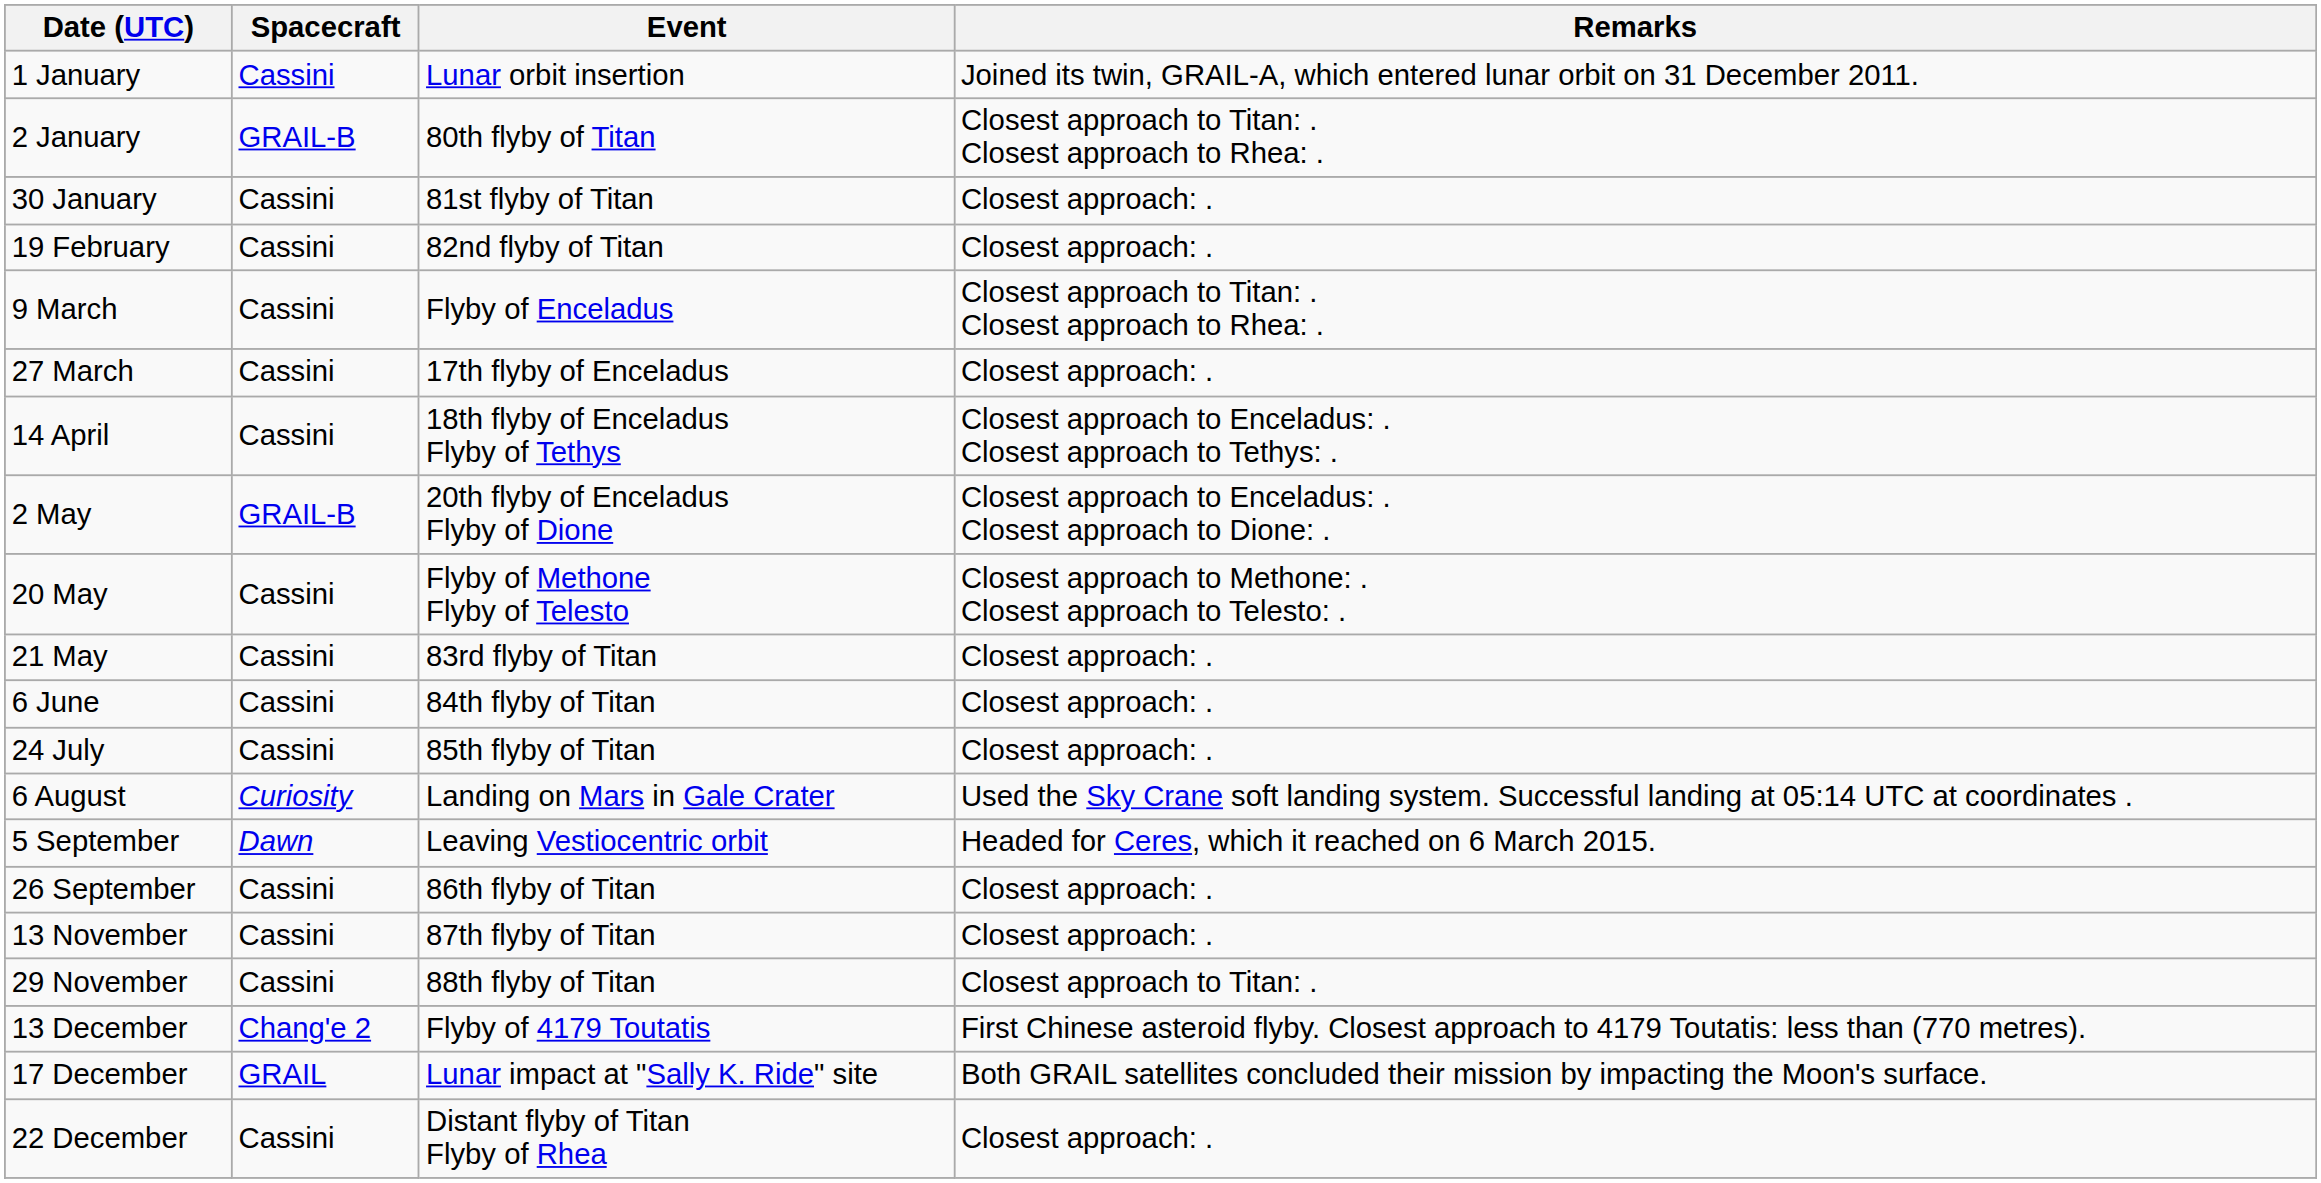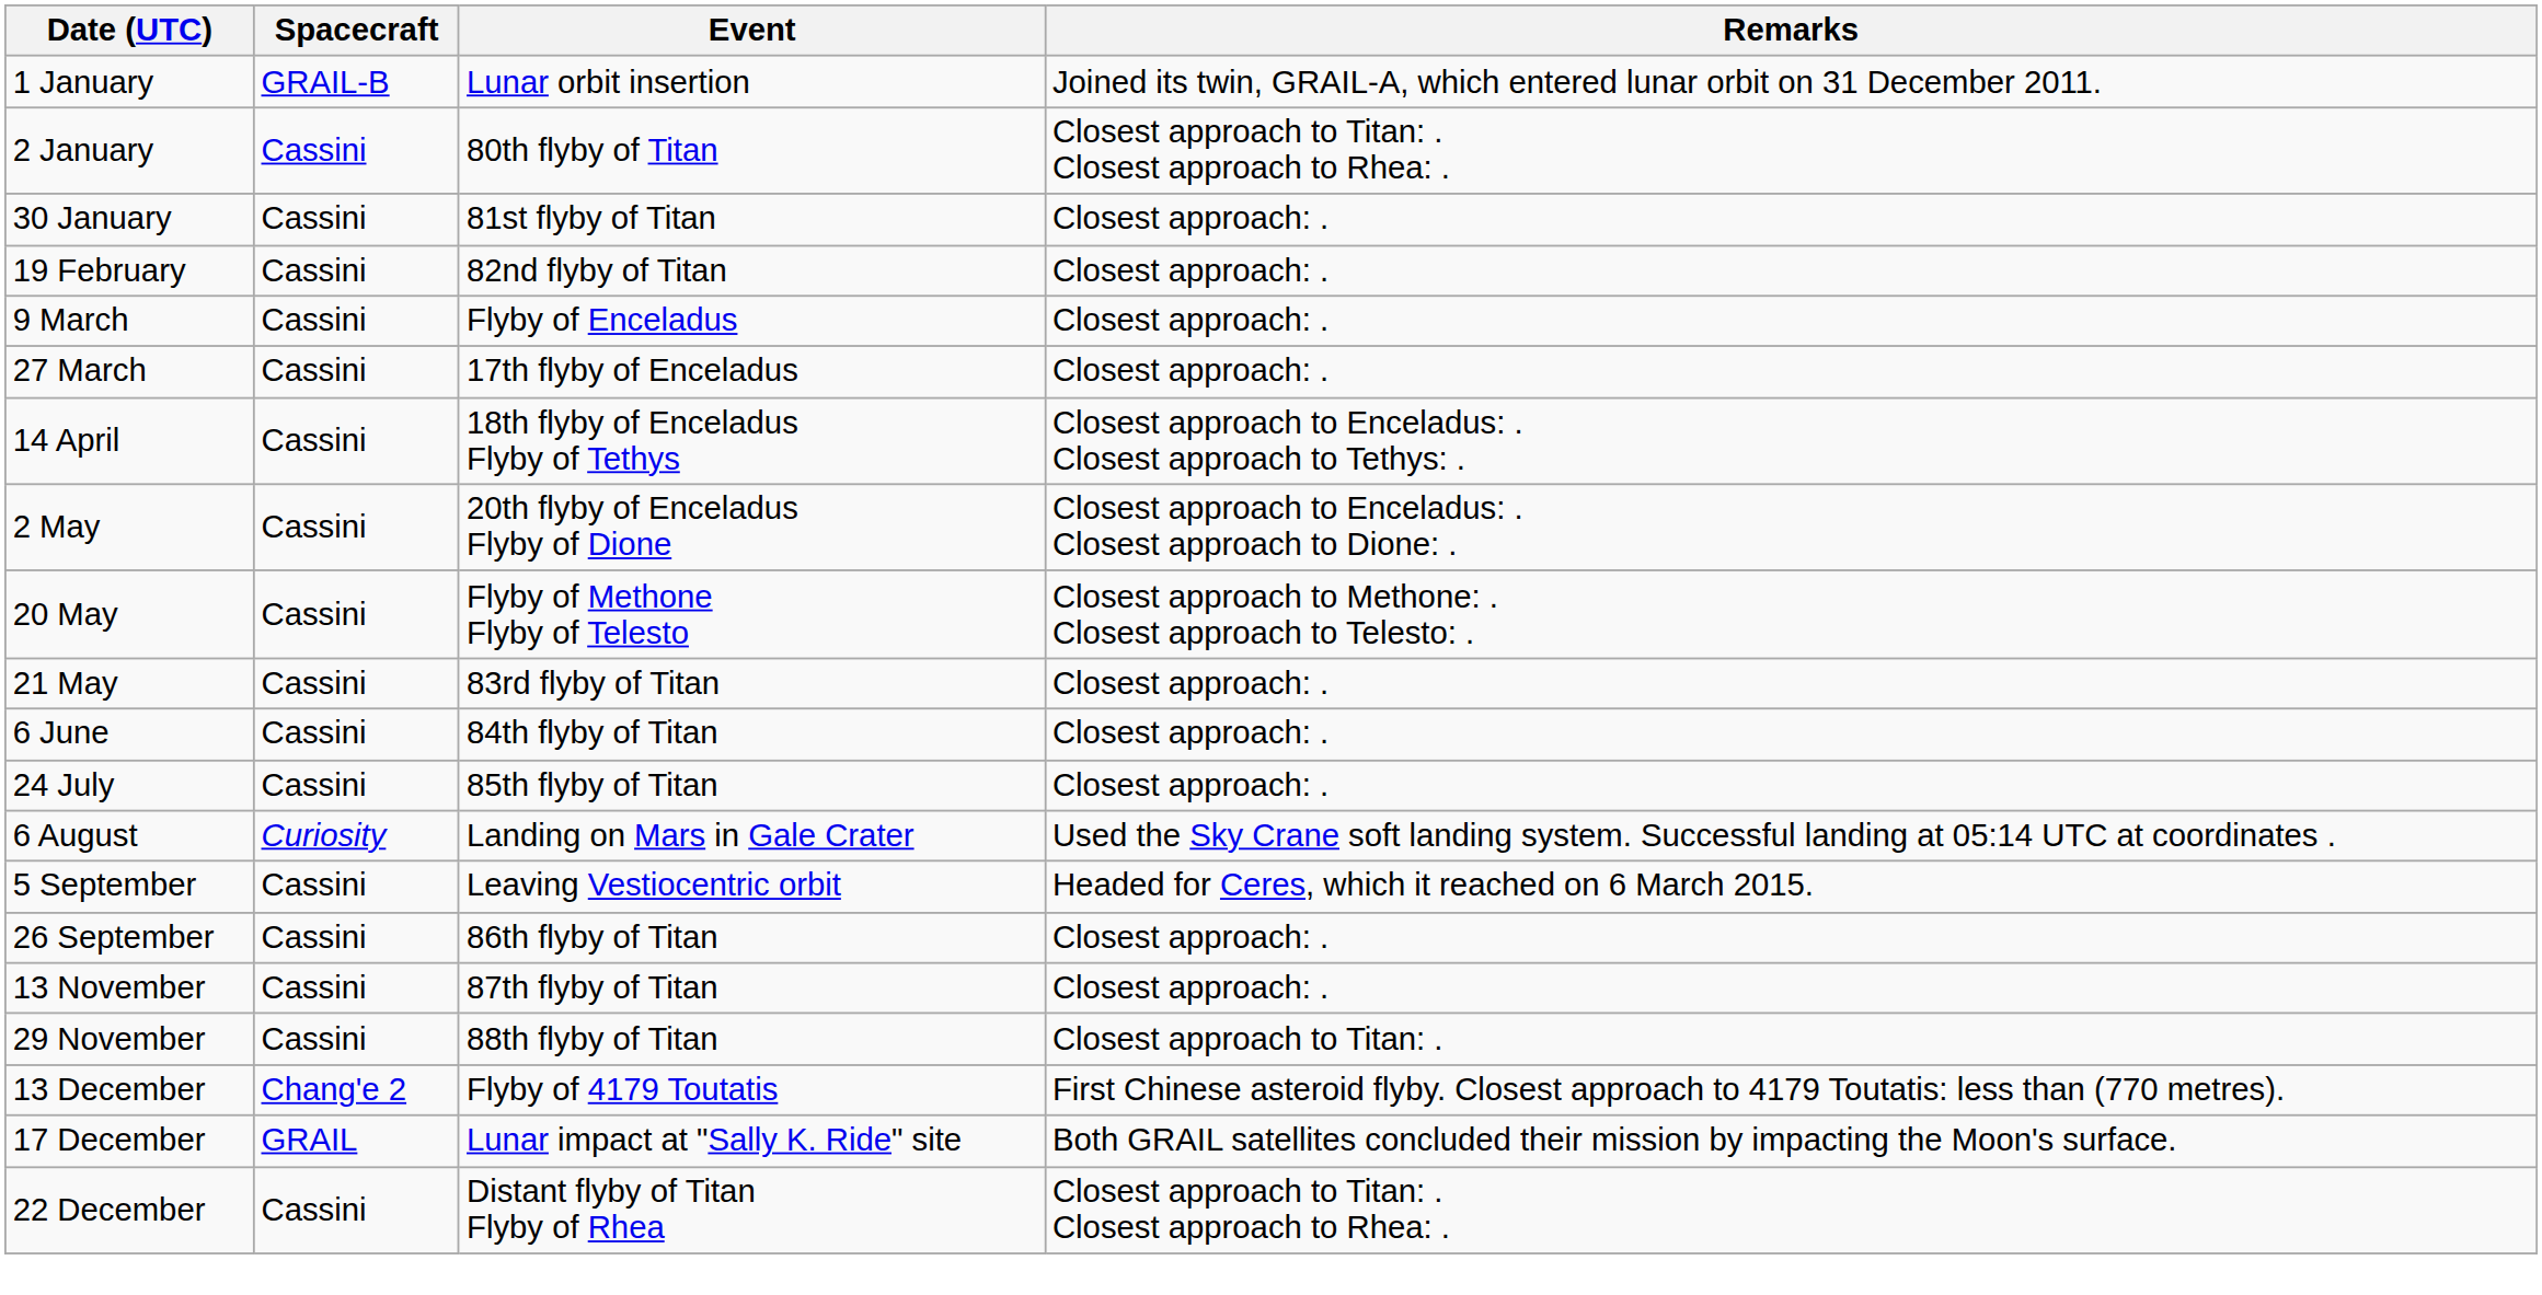 <table class="wikitable" style="width:100%;">
 <tr>
 <th scope=col>Date (<a href='#'>UTC</a>)</th>
 <th scope=col>Spacecraft</th>
 <th scope=col>Event</th>
 <th scope=col>Remarks</th>
 </tr>
 <tr>
 <td>1 January</td>
-<td><a href='#'>Cassini</a></td>
+<td><a href='#'>GRAIL-B</a></td>
 <td><a href='#'>Lunar</a> orbit insertion</td>
 <td>Joined its twin, GRAIL-A, which entered lunar orbit on 31 December 2011.</td>
 </tr>
 <tr>
 <td>2 January</td>
-<td><a href='#'>GRAIL-B</a></td>
+<td><a href='#'>Cassini</a></td>
 <td>80th flyby of <a href='#'>Titan</a></td>
 <td>Closest approach to Titan: .<br>Closest approach to Rhea: .</td>
 </tr>
 <tr>
 <td>30 January</td>
 <td>Cassini</td>
 <td>81st flyby of Titan</td>
 <td>Closest approach: .</td>
 </tr>
 <tr>
 <td>19 February</td>
 <td>Cassini</td>
 <td>82nd flyby of Titan</td>
 <td>Closest approach: .</td>
 </tr>
 <tr>
 <td>9 March</td>
 <td>Cassini</td>
 <td>Flyby of <a href='#'>Enceladus</a></td>
-<td>Closest approach to Titan: .<br>Closest approach to Rhea: .</td>
+<td>Closest approach: .</td>
 </tr>
 <tr>
 <td>27 March</td>
 <td>Cassini</td>
 <td>17th flyby of Enceladus</td>
 <td>Closest approach: .</td>
 </tr>
 <tr>
 <td>14 April</td>
 <td>Cassini</td>
 <td>18th flyby of Enceladus<br>Flyby of <a href='#'>Tethys</a></td>
 <td>Closest approach to Enceladus: .<br>Closest approach to Tethys: .</td>
 </tr>
 <tr>
 <td>2 May</td>
-<td><a href='#'>GRAIL-B</a></td>
+<td>Cassini</td>
 <td>20th flyby of Enceladus<br>Flyby of <a href='#'>Dione</a></td>
 <td>Closest approach to Enceladus: .<br>Closest approach to Dione: .</td>
 </tr>
 <tr>
 <td>20 May</td>
 <td>Cassini</td>
 <td>Flyby of <a href='#'>Methone</a><br>Flyby of <a href='#'>Telesto</a></td>
 <td>Closest approach to Methone: .<br>Closest approach to Telesto: .</td>
 </tr>
 <tr>
 <td>21 May</td>
 <td>Cassini</td>
 <td>83rd flyby of Titan</td>
 <td>Closest approach: .</td>
 </tr>
 <tr>
 <td>6 June</td>
 <td>Cassini</td>
 <td>84th flyby of Titan</td>
 <td>Closest approach: .</td>
 </tr>
 <tr>
 <td>24 July</td>
 <td>Cassini</td>
 <td>85th flyby of Titan</td>
 <td>Closest approach: .</td>
 </tr>
 <tr>
 <td>6 August</td>
 <td><em><a href='#'>Curiosity</a></em></td>
 <td>Landing on <a href='#'>Mars</a> in <a href='#'>Gale Crater</a></td>
 <td>Used the <a href='#'>Sky Crane</a> soft landing system. Successful landing at 05:14 UTC at coordinates .</td>
 </tr>
 <tr>
 <td>5 September</td>
-<td><em><a href='#'>Dawn</a></em></td>
+<td>Cassini</td>
 <td>Leaving <a href='#'>Vestiocentric orbit</a></td>
 <td>Headed for <a href='#'>Ceres</a>, which it reached on 6 March 2015.</td>
 </tr>
 <tr>
 <td>26 September</td>
 <td>Cassini</td>
 <td>86th flyby of Titan</td>
 <td>Closest approach: .</td>
 </tr>
 <tr>
 <td>13 November</td>
 <td>Cassini</td>
 <td>87th flyby of Titan</td>
 <td>Closest approach: .</td>
 </tr>
 <tr>
 <td>29 November</td>
 <td>Cassini</td>
 <td>88th flyby of Titan</td>
 <td>Closest approach to Titan: .</td>
 </tr>
 <tr>
 <td>13 December</td>
 <td><a href='#'>Chang'e 2</a></td>
 <td>Flyby of <a href='#'>4179 Toutatis</a></td>
 <td>First Chinese asteroid flyby. Closest approach to 4179 Toutatis: less than  (770 metres).</td>
 </tr>
 <tr>
 <td>17 December</td>
 <td><a href='#'>GRAIL</a></td>
 <td><a href='#'>Lunar</a> impact at "<a href='#'>Sally K. Ride</a>" site</td>
 <td>Both GRAIL satellites concluded their mission by impacting the Moon's surface.</td>
 </tr>
 <tr>
 <td>22 December</td>
 <td>Cassini</td>
 <td>Distant flyby of Titan<br>Flyby of <a href='#'>Rhea</a></td>
-<td>Closest approach: .</td>
+<td>Closest approach to Titan: .<br>Closest approach to Rhea: .</td>
 </tr>
 </table>
